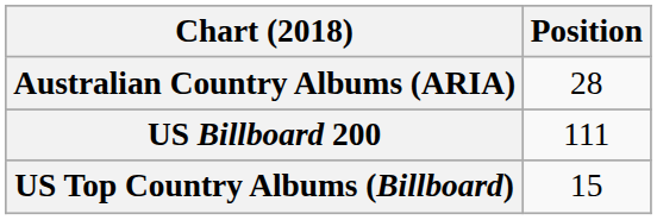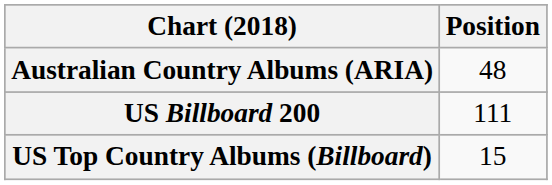 <table class="wikitable sortable plainrowheaders" style="text-align:center">
 <tr>
 <th scope="col">Chart (2018)</th>
 <th scope="col">Position</th>
 </tr>
 <tr>
 <th scope="row">Australian Country Albums (ARIA)</th>
-<td>28</td>
+<td>48</td>
 </tr>
 <tr>
 <th scope="row">US <em>Billboard</em> 200</th>
 <td>111</td>
 </tr>
 <tr>
 <th scope="row">US Top Country Albums (<em>Billboard</em>)</th>
 <td>15</td>
 </tr>
 </table>
